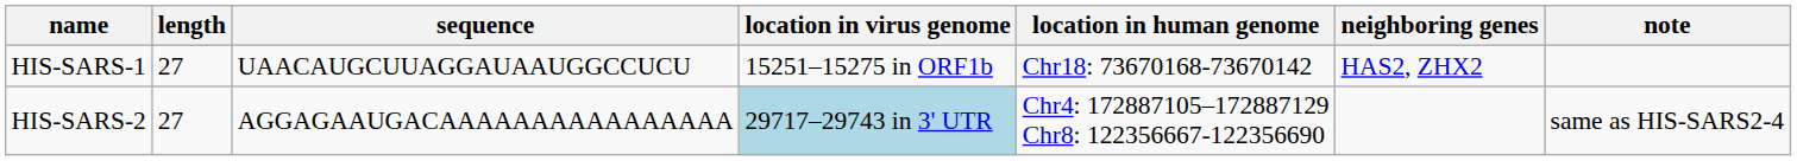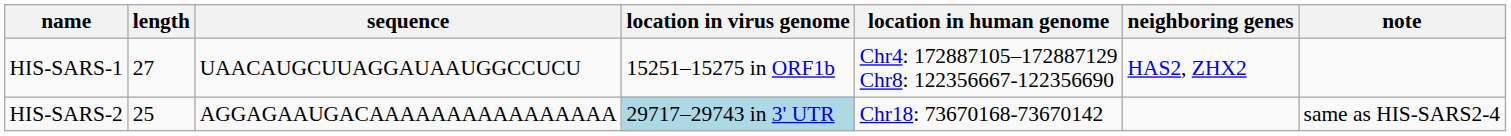 <table class="wikitable sortable">
 <tr>
 <th>name</th>
 <th>length</th>
 <th>sequence</th>
 <th>location in virus genome</th>
 <th>location in human genome</th>
 <th>neighboring genes</th>
 <th>note</th>
 </tr>
 <tr>
 <td>HIS-SARS-1</td>
 <td>27</td>
 <td>UAACAUGCUUAGGAUAAUGGCCUCU</td>
 <td>15251–15275 in <a href='#'>ORF1b</a></td>
-<td><a href='#'>Chr18</a>: 73670168-73670142</td>
+<td><a href='#'>Chr4</a>: 172887105–172887129<br><a href='#'>Chr8</a>: 122356667-122356690</td>
 <td><a href='#'>HAS2</a>, <a href='#'>ZHX2</a></td>
 <td></td>
 </tr>
 <tr>
 <td>HIS-SARS-2</td>
-<td>27</td>
+<td>25</td>
 <td>AGGAGAAUGACAAAAAAAAAAAAAAAA</td>
 <td style="background: lightblue;">29717–29743 in <a href='#'>3' UTR</a></td>
-<td><a href='#'>Chr4</a>: 172887105–172887129<br><a href='#'>Chr8</a>: 122356667-122356690</td>
+<td><a href='#'>Chr18</a>: 73670168-73670142</td>
 <td></td>
 <td>same as HIS-SARS2-4</td>
 </tr>
 </table>
